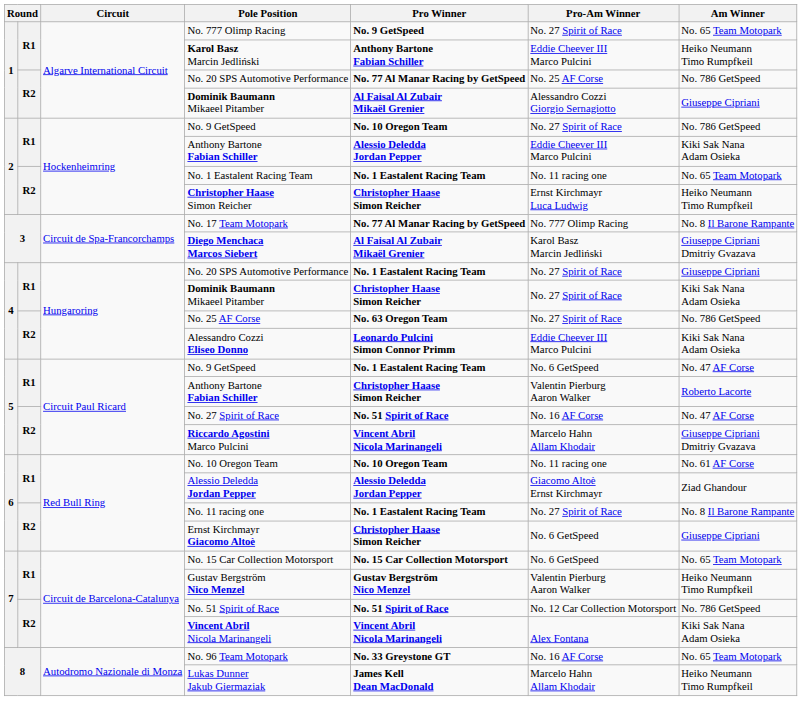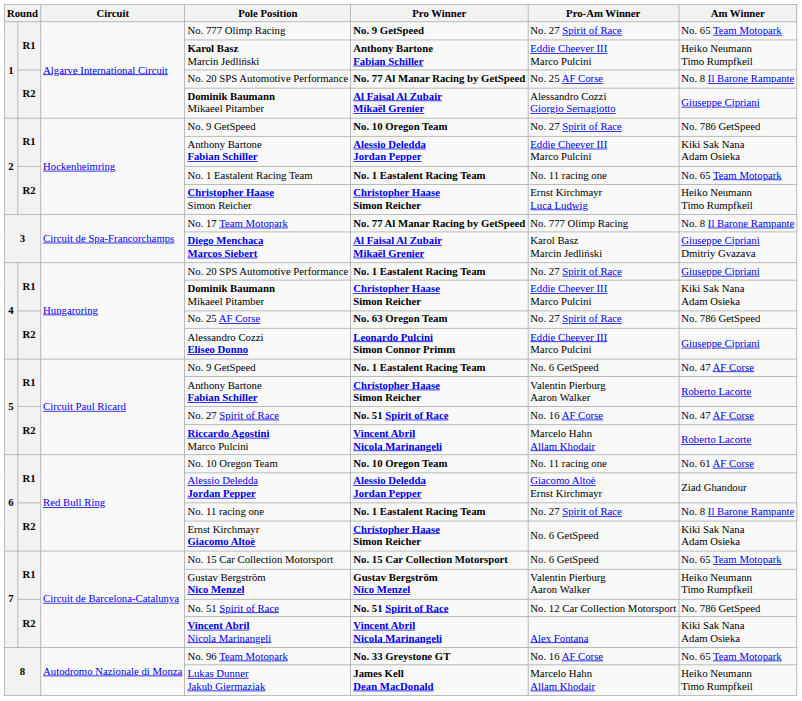 <table class="wikitable" style="font-size: 85%;">
 <tr>
 <th colspan="2">Round</th>
 <th>Circuit</th>
 <th>Pole Position</th>
 <th>Pro Winner</th>
 <th>Pro-Am Winner</th>
 <th>Am Winner</th>
 </tr>
 <tr>
 <th rowspan="4">1</th>
 <th rowspan="2">R1</th>
 <td rowspan="4"> <a href='#'>Algarve International Circuit</a></td>
 <td> No. 777 Olimp Racing</td>
 <td><strong> No. 9 GetSpeed</strong></td>
 <td> No. 27 <a href='#'>Spirit of Race</a></td>
 <td> No. 65 <a href='#'>Team Motopark</a></td>
 </tr>
 <tr>
 <td><strong> Karol Basz</strong><br> Marcin Jedliński</td>
 <td><strong> Anthony Bartone<br> <a href='#'>Fabian Schiller</a></strong></td>
 <td> <a href='#'>Eddie Cheever III</a><br> Marco Pulcini</td>
 <td> Heiko Neumann<br> Timo Rumpfkeil</td>
 </tr>
 <tr>
 <th rowspan="2">R2</th>
 <td> No. 20 SPS Automotive Performance</td>
 <td><strong> No. 77 Al Manar Racing by GetSpeed</strong></td>
 <td> No. 25 <a href='#'>AF Corse</a></td>
-<td> No. 786 GetSpeed</td>
+<td> No. 8 <a href='#'>Il Barone Rampante</a></td>
 </tr>
 <tr>
 <td><strong> Dominik Baumann</strong><br> Mikaeel Pitamber</td>
 <td><strong> <a href='#'>Al Faisal Al Zubair</a><br> <a href='#'>Mikaël Grenier</a></strong></td>
 <td> Alessandro Cozzi<br> <a href='#'>Giorgio Sernagiotto</a></td>
 <td> <a href='#'>Giuseppe Cipriani</a></td>
 </tr>
 <tr>
 <th rowspan="4">2</th>
 <th rowspan="2">R1</th>
 <td rowspan="4"> <a href='#'>Hockenheimring</a></td>
 <td> No. 9 GetSpeed</td>
 <td><strong> No. 10 Oregon Team</strong></td>
 <td> No. 27 <a href='#'>Spirit of Race</a></td>
 <td> No. 786 GetSpeed</td>
 </tr>
 <tr>
 <td> Anthony Bartone<br><strong> <a href='#'>Fabian Schiller</a></strong></td>
 <td><strong> <a href='#'>Alessio Deledda</a><br> <a href='#'>Jordan Pepper</a></strong></td>
 <td> <a href='#'>Eddie Cheever III</a><br> Marco Pulcini</td>
 <td> Kiki Sak Nana<br> Adam Osieka</td>
 </tr>
 <tr>
 <th rowspan="2">R2</th>
 <td> No. 1 Eastalent Racing Team</td>
 <td><strong> No. 1 Eastalent Racing Team</strong></td>
 <td> No. 11 racing one</td>
 <td> No. 65 <a href='#'>Team Motopark</a></td>
 </tr>
 <tr>
 <td><strong> <a href='#'>Christopher Haase</a></strong><br> Simon Reicher</td>
 <td><strong> <a href='#'>Christopher Haase</a><br> Simon Reicher</strong></td>
 <td> Ernst Kirchmayr<br> <a href='#'>Luca Ludwig</a></td>
 <td> Heiko Neumann<br> Timo Rumpfkeil</td>
 </tr>
 <tr>
 <th colspan="2" rowspan="2">3</th>
 <td rowspan="2"> <a href='#'>Circuit de Spa-Francorchamps</a></td>
 <td> No. 17 <a href='#'>Team Motopark</a></td>
 <td nowrap><strong> No. 77 Al Manar Racing by GetSpeed</strong></td>
 <td> No. 777 Olimp Racing</td>
 <td> No. 8 <a href='#'>Il Barone Rampante</a></td>
 </tr>
 <tr>
 <td><strong> <a href='#'>Diego Menchaca</a></strong><br><strong> <a href='#'>Marcos Siebert</a></strong></td>
 <td><strong> <a href='#'>Al Faisal Al Zubair</a><br> <a href='#'>Mikaël Grenier</a></strong></td>
 <td> Karol Basz<br> Marcin Jedliński</td>
 <td> <a href='#'>Giuseppe Cipriani</a><br> Dmitriy Gvazava</td>
 </tr>
 <tr>
 <th rowspan="4">4</th>
 <th rowspan="2">R1</th>
 <td rowspan="4"> <a href='#'>Hungaroring</a></td>
 <td nowrap> No. 20 SPS Automotive Performance</td>
 <td><strong> No. 1 Eastalent Racing Team</strong></td>
 <td> No. 27 <a href='#'>Spirit of Race</a></td>
 <td> <a href='#'>Giuseppe Cipriani</a></td>
 </tr>
 <tr>
 <td><strong> Dominik Baumann</strong><br> Mikaeel Pitamber</td>
 <td><strong> <a href='#'>Christopher Haase</a><br> Simon Reicher</strong></td>
-<td> No. 27 <a href='#'>Spirit of Race</a></td>
+<td> <a href='#'>Eddie Cheever III</a><br> Marco Pulcini</td>
 <td> Kiki Sak Nana<br> Adam Osieka</td>
 </tr>
 <tr>
 <th rowspan="2">R2</th>
 <td> No. 25 <a href='#'>AF Corse</a></td>
 <td><strong> No. 63 Oregon Team</strong></td>
 <td> No. 27 <a href='#'>Spirit of Race</a></td>
 <td> No. 786 GetSpeed</td>
 </tr>
 <tr>
 <td> Alessandro Cozzi<br><strong> <a href='#'>Eliseo Donno</a></strong></td>
 <td><strong> <a href='#'>Leonardo Pulcini</a></strong><br><strong> Simon Connor Primm</strong></td>
 <td> <a href='#'>Eddie Cheever III</a><br> Marco Pulcini</td>
-<td> Kiki Sak Nana<br> Adam Osieka</td>
+<td> <a href='#'>Giuseppe Cipriani</a></td>
 </tr>
 <tr>
 <th rowspan="4">5</th>
 <th rowspan="2">R1</th>
 <td rowspan="4"> <a href='#'>Circuit Paul Ricard</a></td>
 <td> No. 9 GetSpeed</td>
 <td><strong> No. 1 Eastalent Racing Team</strong></td>
 <td> No. 6 GetSpeed</td>
 <td> No. 47 <a href='#'>AF Corse</a></td>
 </tr>
 <tr>
 <td> Anthony Bartone<br><strong> <a href='#'>Fabian Schiller</a></strong></td>
 <td><strong> <a href='#'>Christopher Haase</a></strong><br><strong> Simon Reicher</strong></td>
 <td> Valentin Pierburg<br> Aaron Walker</td>
 <td> <a href='#'>Roberto Lacorte</a></td>
 </tr>
 <tr>
 <th rowspan="2">R2</th>
 <td> No. 27 <a href='#'>Spirit of Race</a></td>
 <td><strong> No. 51 <a href='#'>Spirit of Race</a></strong></td>
 <td> No. 16 <a href='#'>AF Corse</a></td>
 <td> No. 47 <a href='#'>AF Corse</a></td>
 </tr>
 <tr>
 <td><strong> <a href='#'>Riccardo Agostini</a></strong><br> Marco Pulcini</td>
 <td><strong> <a href='#'>Vincent Abril</a></strong><br><strong> <a href='#'>Nicola Marinangeli</a></strong></td>
 <td> Marcelo Hahn<br> <a href='#'>Allam Khodair</a></td>
-<td> <a href='#'>Giuseppe Cipriani</a><br> Dmitriy Gvazava</td>
+<td> <a href='#'>Roberto Lacorte</a></td>
 </tr>
 <tr>
 <th rowspan="4">6</th>
 <th rowspan="2">R1</th>
 <td rowspan="4"> <a href='#'>Red Bull Ring</a></td>
 <td> No. 10 Oregon Team</td>
 <td><strong> No. 10 Oregon Team</strong></td>
 <td> No. 11 racing one</td>
 <td> No. 61 <a href='#'>AF Corse</a></td>
 </tr>
 <tr>
 <td><strong></strong> <a href='#'>Alessio Deledda</a><strong><br> <a href='#'>Jordan Pepper</a></strong></td>
 <td><strong> <a href='#'>Alessio Deledda</a><br> <a href='#'>Jordan Pepper</a></strong></td>
 <td> <a href='#'>Giacomo Altoè</a><br> Ernst Kirchmayr</td>
 <td> Ziad Ghandour</td>
 </tr>
 <tr>
 <th rowspan="2">R2</th>
 <td> No. 11 racing one</td>
 <td><strong> No. 1 Eastalent Racing Team</strong></td>
 <td> No. 27 <a href='#'>Spirit of Race</a></td>
 <td nowrap> No. 8 <a href='#'>Il Barone Rampante</a></td>
 </tr>
 <tr>
 <td> Ernst Kirchmayr<br><strong> <a href='#'>Giacomo Altoè</a></strong></td>
 <td><strong> <a href='#'>Christopher Haase</a></strong><br><strong> Simon Reicher</strong></td>
 <td> No. 6 GetSpeed</td>
-<td> <a href='#'>Giuseppe Cipriani</a></td>
+<td> Kiki Sak Nana<br> Adam Osieka</td>
 </tr>
 <tr>
 <th rowspan="4">7</th>
 <th rowspan="2">R1</th>
 <td rowspan="4" nowrap> <a href='#'>Circuit de Barcelona-Catalunya</a></td>
 <td nowrap> No. 15 Car Collection Motorsport</td>
 <td nowrap><strong> No. 15 Car Collection Motorsport</strong></td>
 <td> No. 6 GetSpeed</td>
 <td> No. 65 <a href='#'>Team Motopark</a></td>
 </tr>
 <tr>
 <td> Gustav Bergström<br><strong> <a href='#'>Nico Menzel</a></strong></td>
 <td><strong> Gustav Bergström</strong><br><strong> <a href='#'>Nico Menzel</a></strong></td>
 <td> Valentin Pierburg<br><strong></strong> Aaron Walker</td>
 <td> Heiko Neumann<br> Timo Rumpfkeil</td>
 </tr>
 <tr>
 <th rowspan="2">R2</th>
 <td> No. 51 <a href='#'>Spirit of Race</a></td>
 <td><strong> No. 51 <a href='#'>Spirit of Race</a></strong></td>
 <td nowrap> No. 12 Car Collection Motorsport</td>
 <td> No. 786 GetSpeed</td>
 </tr>
 <tr>
 <td> <strong><a href='#'>Vincent Abril</a></strong><br> <a href='#'>Nicola Marinangeli</a></td>
 <td><strong> <a href='#'>Vincent Abril</a></strong><br><strong> <a href='#'>Nicola Marinangeli</a></strong></td>
 <td> <br> <a href='#'>Alex Fontana</a></td>
 <td> Kiki Sak Nana<br> Adam Osieka</td>
 </tr>
 <tr>
 <th colspan="2" rowspan="2">8</th>
 <td rowspan="2" nowrap> <a href='#'>Autodromo Nazionale di Monza</a></td>
 <td> No. 96 <a href='#'>Team Motopark</a></td>
 <td><strong> No. 33 Greystone GT</strong></td>
 <td> No. 16 <a href='#'>AF Corse</a></td>
 <td> No. 65 <a href='#'>Team Motopark</a></td>
 </tr>
 <tr>
 <td> <a href='#'>Lukas Dunner</a><br> <a href='#'>Jakub Giermaziak</a></td>
 <td><strong> James Kell<br> <a href='#'>Dean MacDonald</a></strong></td>
 <td> Marcelo Hahn<br> <a href='#'>Allam Khodair</a></td>
 <td> Heiko Neumann<br> Timo Rumpfkeil</td>
 </tr>
 </table>
